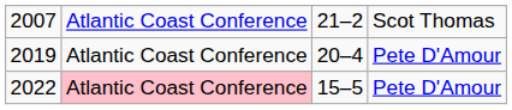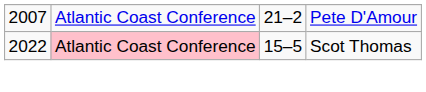 <table class="wikitable">
 <tr>
 </tr>
 <tr>
 <td>2007</td>
 <td><a href='#'>Atlantic Coast Conference</a></td>
 <td>21–2</td>
-<td>Scot Thomas</td>
-</tr>
-<tr>
-<td>2019</td>
-<td>Atlantic Coast Conference</td>
-<td>20–4</td>
 <td><a href='#'>Pete D'Amour</a></td>
 </tr>
 <tr>
 <td>2022</td>
 <td style="background: pink;">Atlantic Coast Conference</td>
 <td>15–5</td>
-<td><a href='#'>Pete D'Amour</a></td>
+<td>Scot Thomas</td>
 </tr>
 </table>
